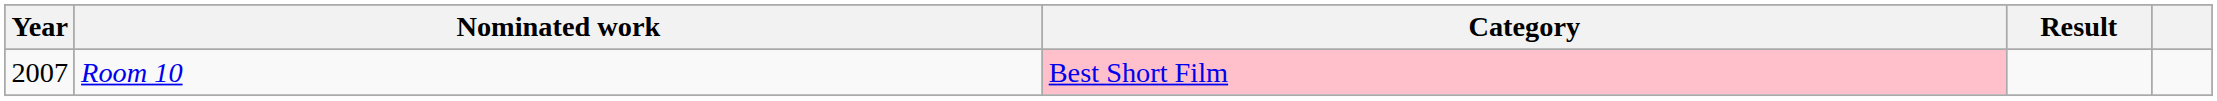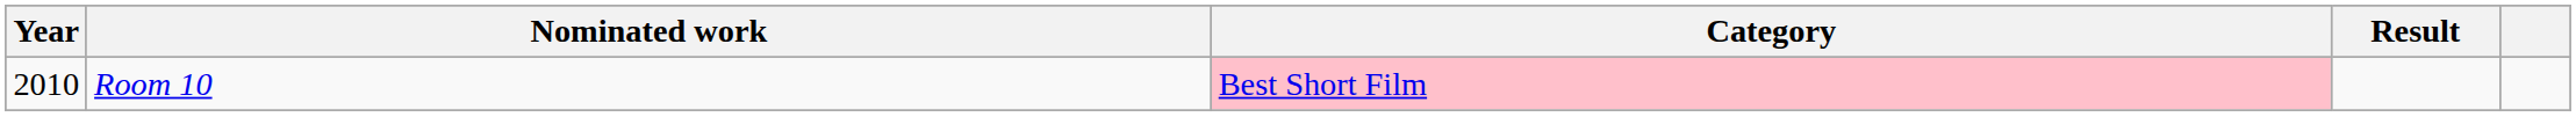 <table class="wikitable sortable">
 <tr>
 <th scope="col" style="width:1em;">Year</th>
 <th scope="col" style="width:39em;">Nominated work</th>
 <th scope="col" style="width:39em;">Category</th>
 <th scope="col" style="width:5em;">Result</th>
 <th scope="col" style="width:2em;" class="unsortable"></th>
 </tr>
 <tr>
-<td>2007</td>
+<td>2010</td>
 <td><em><a href='#'>Room 10</a></em></td>
 <td style="background: pink;"><a href='#'>Best Short Film</a></td>
 <td></td>
 <td></td>
 </tr>
 </table>
